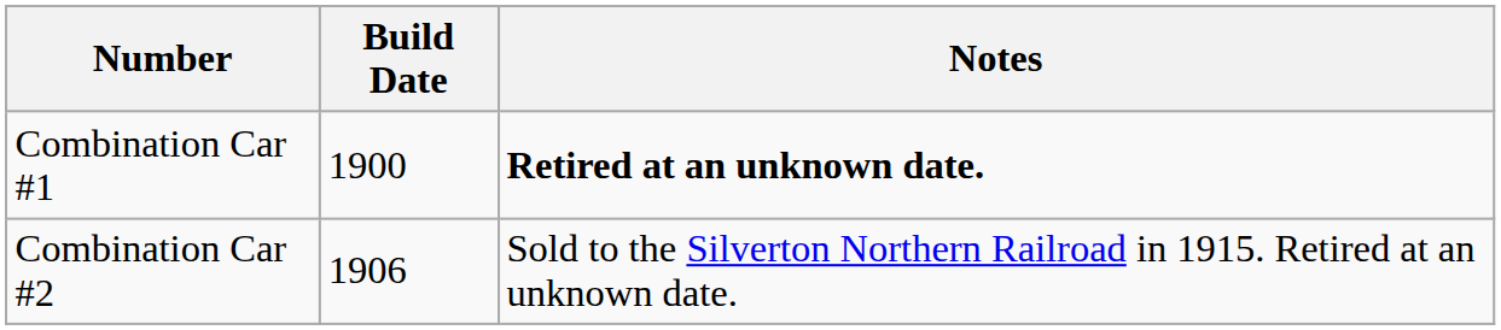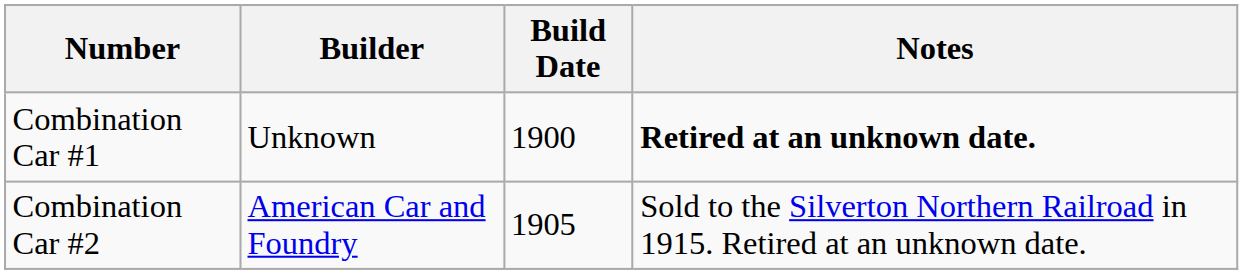 <table class="wikitable">
 <tr>
 <th>Number</th>
+<th>Builder</th>
 <th>Build Date</th>
 <th>Notes</th>
 </tr>
 <tr>
 <td>Combination Car #1</td>
+<td>Unknown</td>
 <td>1900</td>
 <td><strong>Retired at an unknown date.</strong></td>
 </tr>
 <tr>
 <td>Combination Car #2</td>
-<td>1906</td>
+<td><a href='#'>American Car and Foundry</a></td>
+<td>1905</td>
 <td>Sold to the <a href='#'>Silverton Northern Railroad</a> in 1915. Retired at an unknown date.</td>
 </tr>
 </table>
